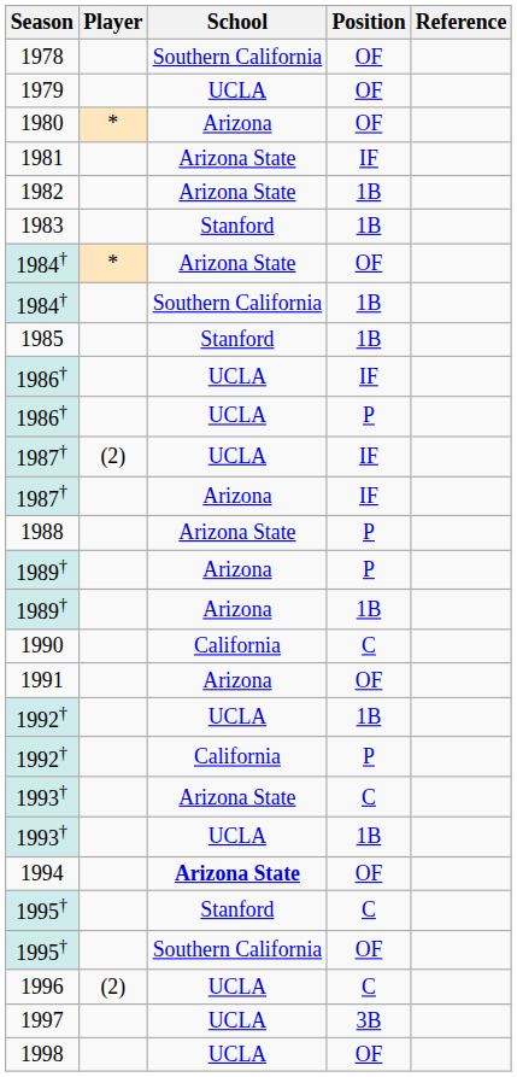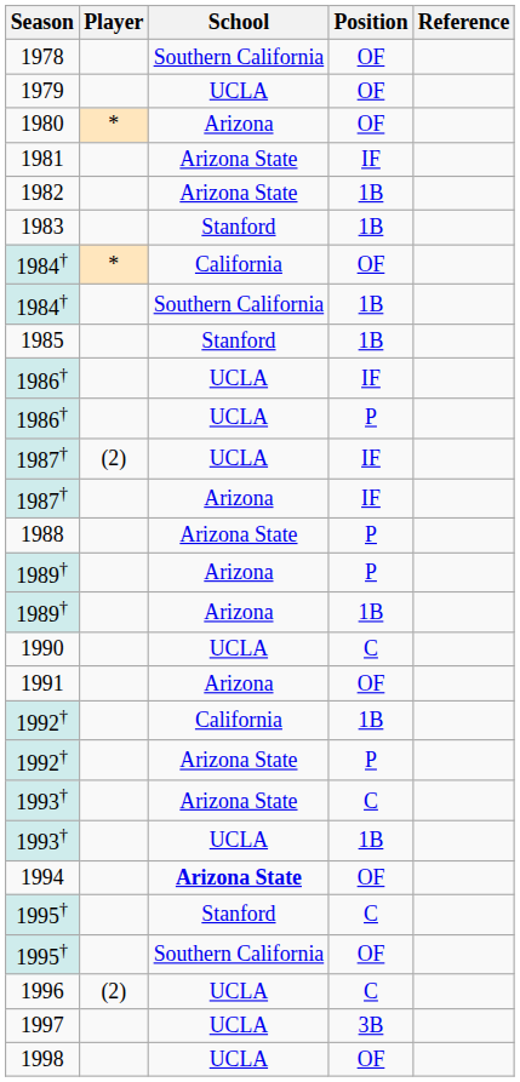 <table class="wikitable sortable">
 <tr>
 <th>Season</th>
 <th>Player</th>
 <th>School</th>
 <th>Position</th>
 <th class="unsortable">Reference</th>
 </tr>
 <tr align=center>
 <td>1978</td>
 <td></td>
 <td><a href='#'>Southern California</a></td>
 <td><a href='#'>OF</a></td>
 <td style="text-align:center;"></td>
 </tr>
 <tr align=center>
 <td>1979</td>
 <td></td>
 <td><a href='#'>UCLA</a></td>
 <td><a href='#'>OF</a></td>
 <td style="text-align:center;"></td>
 </tr>
 <tr align=center>
 <td>1980</td>
 <td style="background:#ffe6bd;">*</td>
 <td><a href='#'>Arizona</a></td>
 <td><a href='#'>OF</a></td>
 <td style="text-align:center;"></td>
 </tr>
 <tr align=center>
 <td>1981</td>
 <td></td>
 <td><a href='#'>Arizona State</a></td>
 <td><a href='#'>IF</a></td>
 <td style="text-align:center;"></td>
 </tr>
 <tr align=center>
 <td>1982</td>
 <td></td>
 <td><a href='#'>Arizona State</a></td>
 <td><a href='#'>1B</a></td>
 <td style="text-align:center;"></td>
 </tr>
 <tr align=center>
 <td>1983</td>
 <td></td>
 <td><a href='#'>Stanford</a></td>
 <td><a href='#'>1B</a></td>
 <td style="text-align:center;"></td>
 </tr>
 <tr align=center>
 <td style="background-color:#CFECEC;">1984<sup>†</sup></td>
 <td style="background:#ffe6bd;">*</td>
-<td><a href='#'>Arizona State</a></td>
+<td><a href='#'>California</a></td>
 <td><a href='#'>OF</a></td>
 <td style="text-align:center;"></td>
 </tr>
 <tr align=center>
 <td style="background-color:#CFECEC;">1984<sup>†</sup></td>
 <td></td>
 <td><a href='#'>Southern California</a></td>
 <td><a href='#'>1B</a></td>
 <td style="text-align:center;"></td>
 </tr>
 <tr align=center>
 <td>1985</td>
 <td></td>
 <td><a href='#'>Stanford</a></td>
 <td><a href='#'>1B</a></td>
 <td style="text-align:center;"></td>
 </tr>
 <tr align=center>
 <td style="background-color:#CFECEC;">1986<sup>†</sup></td>
 <td></td>
 <td><a href='#'>UCLA</a></td>
 <td><a href='#'>IF</a></td>
 <td style="text-align:center;"></td>
 </tr>
 <tr align=center>
 <td style="background-color:#CFECEC;">1986<sup>†</sup></td>
 <td></td>
 <td><a href='#'>UCLA</a></td>
 <td><a href='#'>P</a></td>
 <td style="text-align:center;"></td>
 </tr>
 <tr align=center>
 <td style="background-color:#CFECEC;">1987<sup>†</sup></td>
 <td> (2)</td>
 <td><a href='#'>UCLA</a></td>
 <td><a href='#'>IF</a></td>
 <td style="text-align:center;"></td>
 </tr>
 <tr align=center>
 <td style="background-color:#CFECEC;">1987<sup>†</sup></td>
 <td></td>
 <td><a href='#'>Arizona</a></td>
 <td><a href='#'>IF</a></td>
 <td style="text-align:center;"></td>
 </tr>
 <tr align=center>
 <td>1988</td>
 <td></td>
 <td><a href='#'>Arizona State</a></td>
 <td><a href='#'>P</a></td>
 <td style="text-align:center;"></td>
 </tr>
 <tr align=center>
 <td style="background-color:#CFECEC;">1989<sup>†</sup></td>
 <td></td>
 <td><a href='#'>Arizona</a></td>
 <td><a href='#'>P</a></td>
 <td style="text-align:center;"></td>
 </tr>
 <tr align=center>
 <td style="background-color:#CFECEC;">1989<sup>†</sup></td>
 <td></td>
 <td><a href='#'>Arizona</a></td>
 <td><a href='#'>1B</a></td>
 <td style="text-align:center;"></td>
 </tr>
 <tr align=center>
 <td>1990</td>
 <td></td>
-<td><a href='#'>California</a></td>
+<td><a href='#'>UCLA</a></td>
 <td><a href='#'>C</a></td>
 <td style="text-align:center;"></td>
 </tr>
 <tr align=center>
 <td>1991</td>
 <td></td>
 <td><a href='#'>Arizona</a></td>
 <td><a href='#'>OF</a></td>
 <td style="text-align:center;"></td>
 </tr>
 <tr align=center>
 <td style="background-color:#CFECEC;">1992<sup>†</sup></td>
 <td></td>
-<td><a href='#'>UCLA</a></td>
+<td><a href='#'>California</a></td>
 <td><a href='#'>1B</a></td>
 <td style="text-align:center;"></td>
 </tr>
 <tr align=center>
 <td style="background-color:#CFECEC;">1992<sup>†</sup></td>
 <td></td>
-<td><a href='#'>California</a></td>
+<td><a href='#'>Arizona State</a></td>
 <td><a href='#'>P</a></td>
 <td style="text-align:center;"></td>
 </tr>
 <tr align=center>
 <td style="background-color:#CFECEC;">1993<sup>†</sup></td>
 <td></td>
 <td><a href='#'>Arizona State</a></td>
 <td><a href='#'>C</a></td>
 <td style="text-align:center;"></td>
 </tr>
 <tr align=center>
 <td style="background-color:#CFECEC;">1993<sup>†</sup></td>
 <td></td>
 <td><a href='#'>UCLA</a></td>
 <td><a href='#'>1B</a></td>
 <td style="text-align:center;"></td>
 </tr>
 <tr align=center>
 <td>1994</td>
 <td></td>
 <td><strong><a href='#'>Arizona State</a></strong></td>
 <td><a href='#'>OF</a></td>
 <td style="text-align:center;"></td>
 </tr>
 <tr align=center>
 <td style="background-color:#CFECEC;">1995<sup>†</sup></td>
 <td></td>
 <td><a href='#'>Stanford</a></td>
 <td><a href='#'>C</a></td>
 <td style="text-align:center;"></td>
 </tr>
 <tr align=center>
 <td style="background-color:#CFECEC;">1995<sup>†</sup></td>
 <td></td>
 <td><a href='#'>Southern California</a></td>
 <td><a href='#'>OF</a></td>
 <td style="text-align:center;"></td>
 </tr>
 <tr align=center>
 <td>1996</td>
 <td> (2)</td>
 <td><a href='#'>UCLA</a></td>
 <td><a href='#'>C</a></td>
 <td style="text-align:center;"></td>
 </tr>
 <tr align=center>
 <td>1997</td>
 <td></td>
 <td><a href='#'>UCLA</a></td>
 <td><a href='#'>3B</a></td>
 <td style="text-align:center;"></td>
 </tr>
 <tr align=center>
 <td>1998</td>
 <td></td>
 <td><a href='#'>UCLA</a></td>
 <td><a href='#'>OF</a></td>
 <td style="text-align:center;"></td>
 </tr>
 </table>
